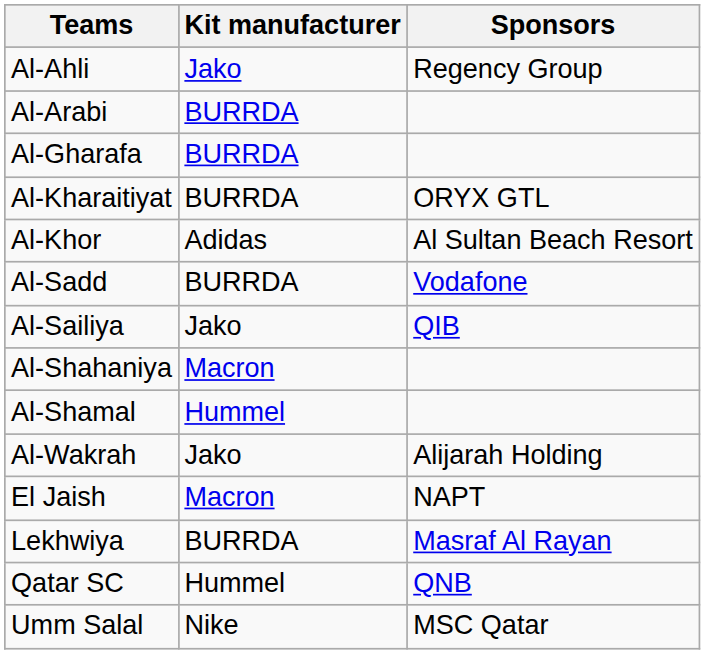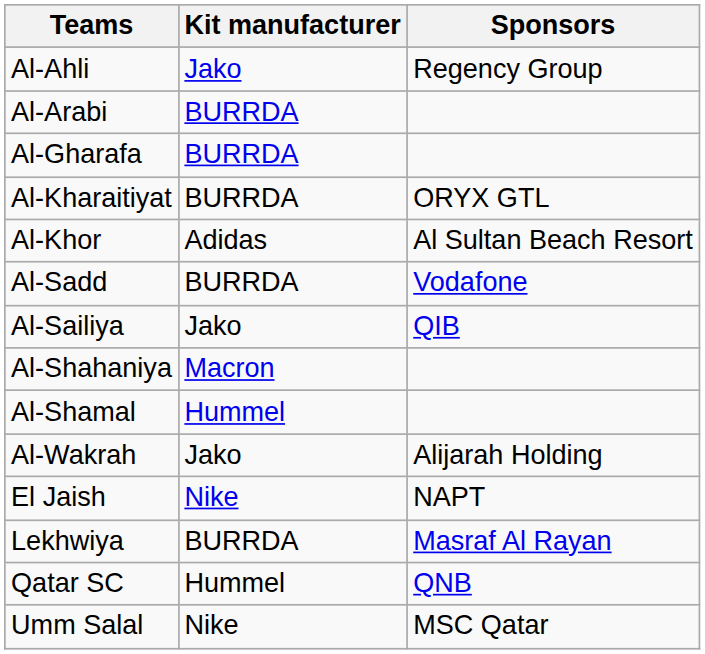 <table class="wikitable sortable" style="text-align:left;">
 <tr>
 <th>Teams</th>
 <th>Kit manufacturer</th>
 <th>Sponsors</th>
 </tr>
 <tr>
 <td>Al-Ahli</td>
 <td><a href='#'>Jako</a></td>
 <td>Regency Group</td>
 </tr>
 <tr>
 <td>Al-Arabi</td>
 <td><a href='#'>BURRDA</a></td>
 <td></td>
 </tr>
 <tr>
 <td>Al-Gharafa</td>
 <td><a href='#'>BURRDA</a></td>
 <td></td>
 </tr>
 <tr>
 <td>Al-Kharaitiyat</td>
 <td>BURRDA</td>
 <td>ORYX GTL</td>
 </tr>
 <tr>
 <td>Al-Khor</td>
 <td>Adidas</td>
 <td>Al Sultan Beach Resort</td>
 </tr>
 <tr>
 <td>Al-Sadd</td>
 <td>BURRDA</td>
 <td><a href='#'>Vodafone</a></td>
 </tr>
 <tr>
 <td>Al-Sailiya</td>
 <td>Jako</td>
 <td><a href='#'>QIB</a></td>
 </tr>
 <tr>
 <td>Al-Shahaniya</td>
 <td><a href='#'>Macron</a></td>
 <td></td>
 </tr>
 <tr>
 <td>Al-Shamal</td>
 <td><a href='#'>Hummel</a></td>
 <td></td>
 </tr>
 <tr>
 <td>Al-Wakrah</td>
 <td>Jako</td>
 <td>Alijarah Holding</td>
 </tr>
 <tr>
 <td>El Jaish</td>
-<td><a href='#'>Macron</a></td>
+<td><a href='#'>Nike</a></td>
 <td>NAPT</td>
 </tr>
 <tr>
 <td>Lekhwiya</td>
 <td>BURRDA</td>
 <td><a href='#'>Masraf Al Rayan</a></td>
 </tr>
 <tr>
 <td>Qatar SC</td>
 <td>Hummel</td>
 <td><a href='#'>QNB</a></td>
 </tr>
 <tr>
 <td>Umm Salal</td>
 <td>Nike</td>
 <td>MSC Qatar</td>
 </tr>
 </table>
